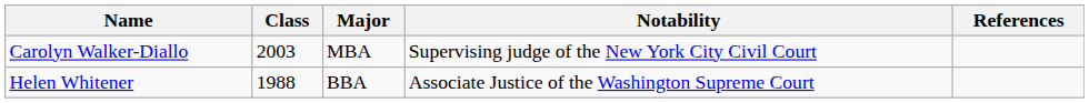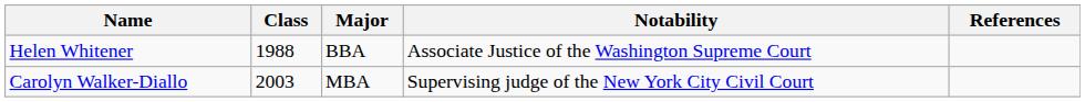 <table class="wikitable" style="width:100%;">
 <tr>
 <th>Name</th>
 <th>Class</th>
 <th>Major</th>
 <th>Notability</th>
 <th>References</th>
 </tr>
 <tr>
+<td><a href='#'>Helen Whitener</a></td>
+<td>1988</td>
+<td>BBA</td>
+<td>Associate Justice of the <a href='#'>Washington Supreme Court</a></td>
+<td></td>
+</tr>
+<tr>
 <td><a href='#'>Carolyn Walker-Diallo</a></td>
 <td>2003</td>
 <td>MBA</td>
 <td>Supervising judge of the <a href='#'>New York City Civil Court</a></td>
 <td></td>
 </tr>
-<tr>
-<td><a href='#'>Helen Whitener</a></td>
-<td>1988</td>
-<td>BBA</td>
-<td>Associate Justice of the <a href='#'>Washington Supreme Court</a></td>
-<td></td>
-</tr>
 </table>
